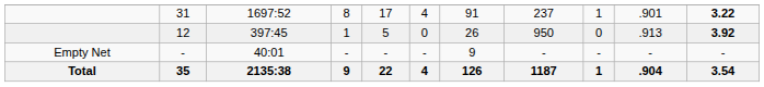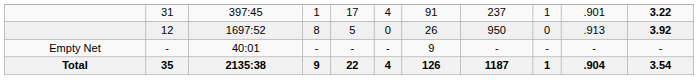 <table class="wikitable sortable" width ="1000">
 <tr align="center">
 </tr>
 <tr align="center" bgcolor="">
 <td></td>
 <td>31</td>
-<td>1697:52</td>
-<td>8</td>
+<td>397:45</td>
+<td>1</td>
 <td>17</td>
 <td>4</td>
 <td>91</td>
 <td>237</td>
 <td>1</td>
 <td>.901</td>
 <td><strong>3.22</strong></td>
 </tr>
 <tr align="center" bgcolor="f0f0f0">
 <td></td>
 <td>12</td>
-<td>397:45</td>
-<td>1</td>
+<td>1697:52</td>
+<td>8</td>
 <td>5</td>
 <td>0</td>
 <td>26</td>
 <td>950</td>
 <td>0</td>
 <td>.913</td>
 <td><strong>3.92</strong></td>
 </tr>
 <tr align="center" bgcolor="">
 <td>Empty Net</td>
 <td>-</td>
 <td>40:01</td>
 <td>-</td>
 <td>-</td>
 <td>-</td>
 <td>9</td>
 <td>-</td>
 <td>-</td>
 <td>-</td>
 <td>-</td>
 </tr>
 <tr>
 <th>Total</th>
 <th>35</th>
 <th>2135:38</th>
 <th>9</th>
 <th>22</th>
 <th>4</th>
 <th>126</th>
 <th>1187</th>
 <th>1</th>
 <th>.904</th>
 <th>3.54</th>
 </tr>
 </table>
